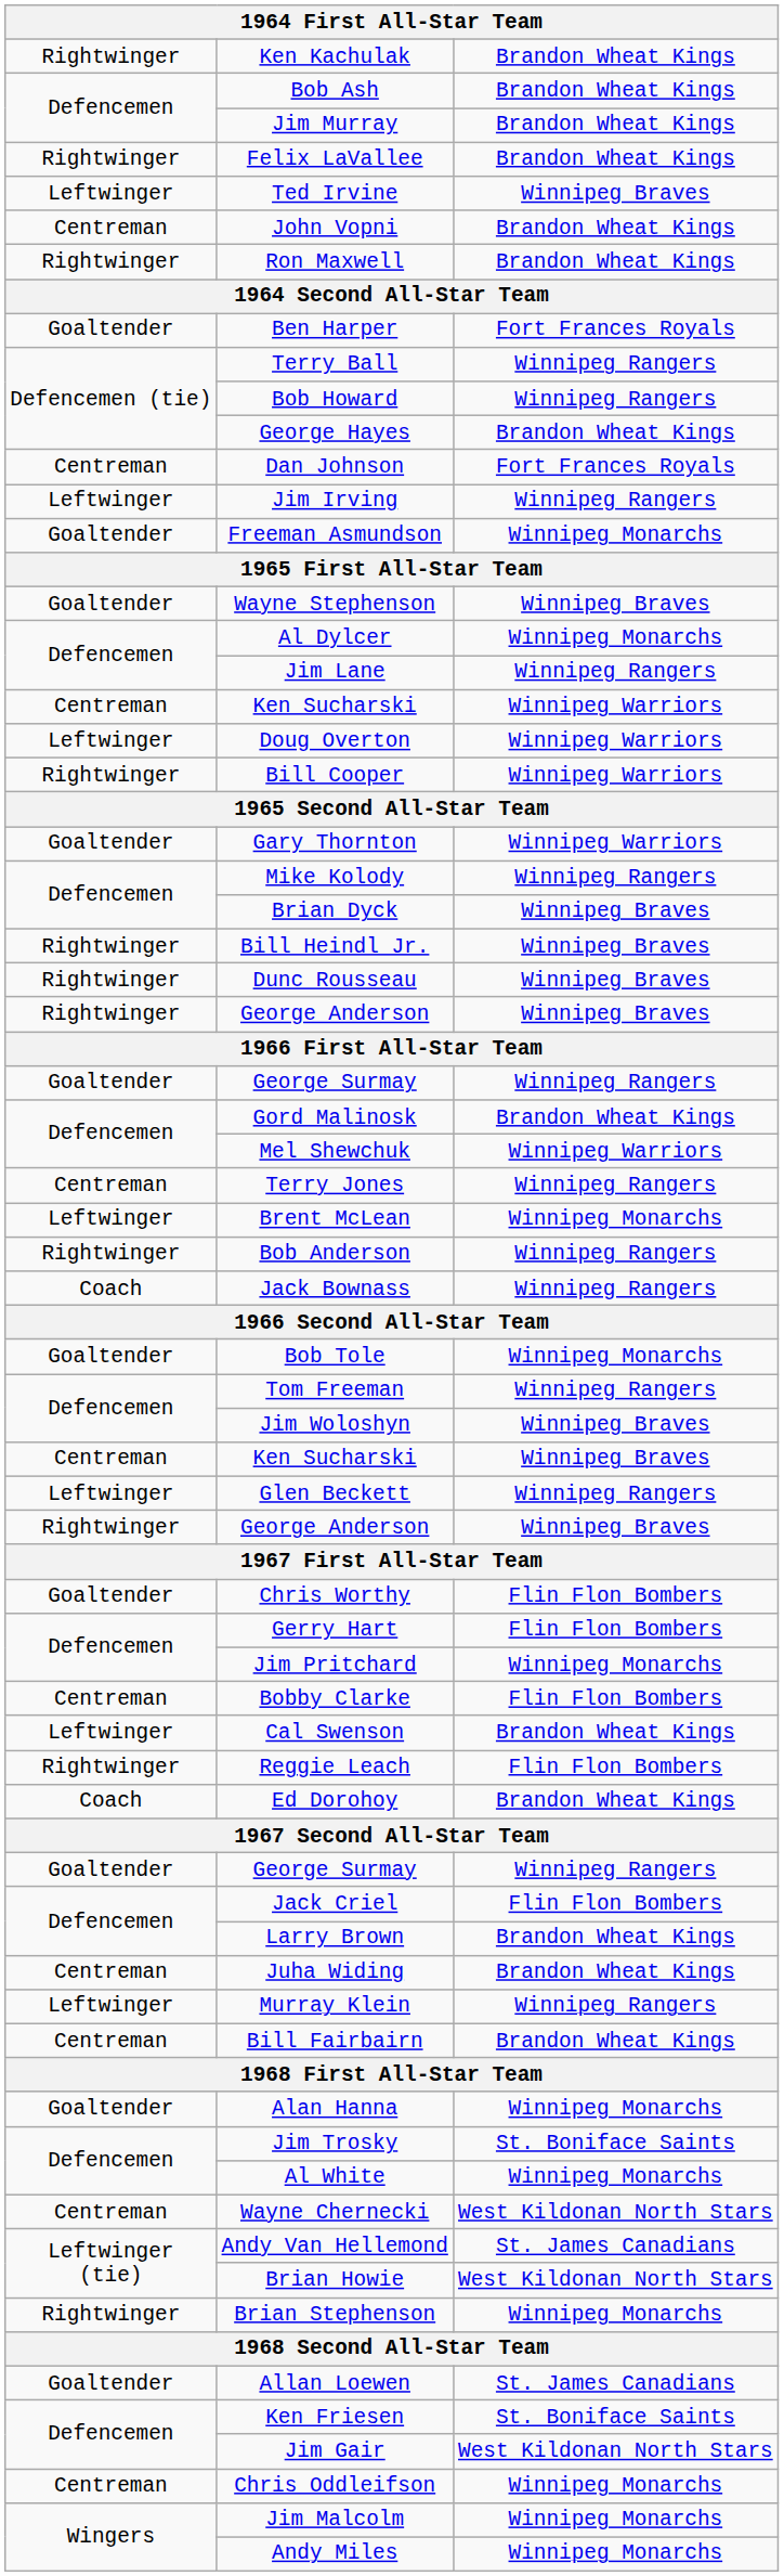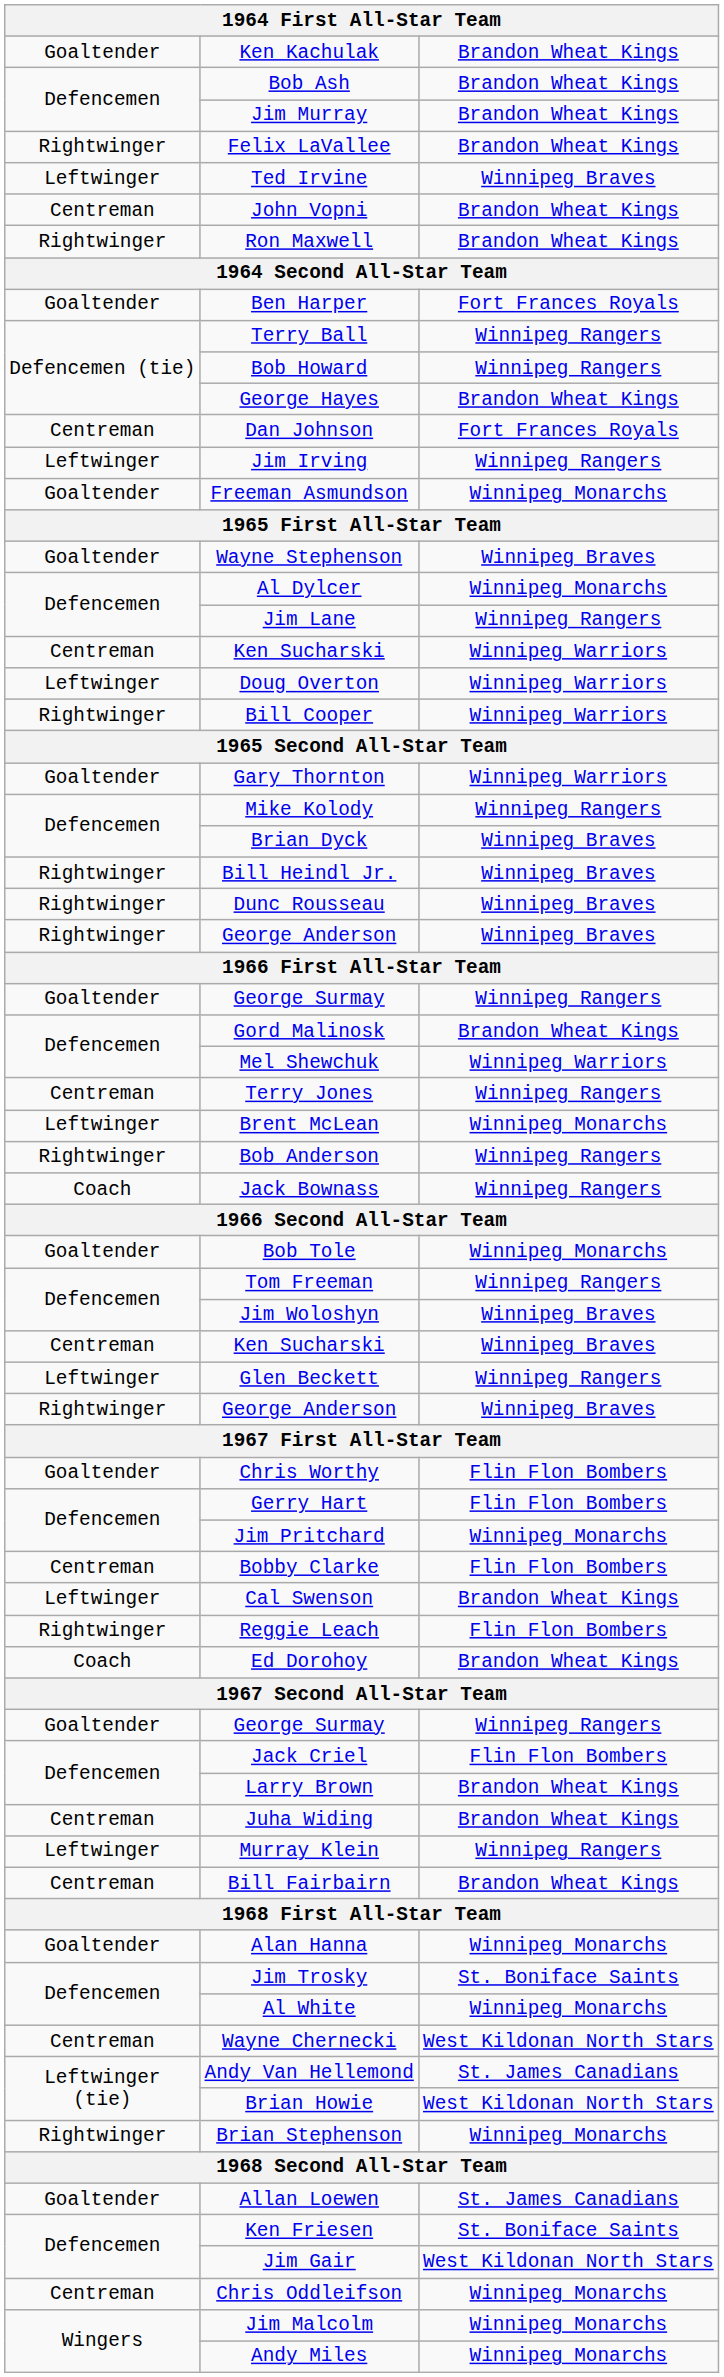 <table class="wikitable" style="text-align:center">
 <tr>
 <th colspan="6">1964 First All-Star Team</th>
 </tr>
 <tr>
-<td>Rightwinger</td>
+<td>Goaltender</td>
 <td><a href='#'>Ken Kachulak</a></td>
 <td><a href='#'>Brandon Wheat Kings</a></td>
 </tr>
 <tr>
 <td rowspan="2">Defencemen</td>
 <td><a href='#'>Bob Ash</a></td>
 <td><a href='#'>Brandon Wheat Kings</a></td>
 </tr>
 <tr>
 <td><a href='#'>Jim Murray</a></td>
 <td><a href='#'>Brandon Wheat Kings</a></td>
 </tr>
 <tr>
 <td>Rightwinger</td>
 <td><a href='#'>Felix LaVallee</a></td>
 <td><a href='#'>Brandon Wheat Kings</a></td>
 </tr>
 <tr>
 <td>Leftwinger</td>
 <td><a href='#'>Ted Irvine</a></td>
 <td><a href='#'>Winnipeg Braves</a></td>
 </tr>
 <tr>
 <td>Centreman</td>
 <td><a href='#'>John Vopni</a></td>
 <td><a href='#'>Brandon Wheat Kings</a></td>
 </tr>
 <tr>
 <td>Rightwinger</td>
 <td><a href='#'>Ron Maxwell</a></td>
 <td><a href='#'>Brandon Wheat Kings</a></td>
 </tr>
 <tr>
 <th colspan="6">1964 Second All-Star Team</th>
 </tr>
 <tr>
 <td>Goaltender</td>
 <td><a href='#'>Ben Harper</a></td>
 <td><a href='#'>Fort Frances Royals</a></td>
 </tr>
 <tr>
 <td rowspan="3">Defencemen (tie)</td>
 <td><a href='#'>Terry Ball</a></td>
 <td><a href='#'>Winnipeg Rangers</a></td>
 </tr>
 <tr>
 <td><a href='#'>Bob Howard</a></td>
 <td><a href='#'>Winnipeg Rangers</a></td>
 </tr>
 <tr>
 <td><a href='#'>George Hayes</a></td>
 <td><a href='#'>Brandon Wheat Kings</a></td>
 </tr>
 <tr>
 <td>Centreman</td>
 <td><a href='#'>Dan Johnson</a></td>
 <td><a href='#'>Fort Frances Royals</a></td>
 </tr>
 <tr>
 <td>Leftwinger</td>
 <td><a href='#'>Jim Irving</a></td>
 <td><a href='#'>Winnipeg Rangers</a></td>
 </tr>
 <tr>
 <td>Goaltender</td>
 <td><a href='#'>Freeman Asmundson</a></td>
 <td><a href='#'>Winnipeg Monarchs</a></td>
 </tr>
 <tr>
 <th colspan="6">1965 First All-Star Team</th>
 </tr>
 <tr>
 <td>Goaltender</td>
 <td><a href='#'>Wayne Stephenson</a></td>
 <td><a href='#'>Winnipeg Braves</a></td>
 </tr>
 <tr>
 <td rowspan="2">Defencemen</td>
 <td><a href='#'>Al Dylcer</a></td>
 <td><a href='#'>Winnipeg Monarchs</a></td>
 </tr>
 <tr>
 <td><a href='#'>Jim Lane</a></td>
 <td><a href='#'>Winnipeg Rangers</a></td>
 </tr>
 <tr>
 <td>Centreman</td>
 <td><a href='#'>Ken Sucharski</a></td>
 <td><a href='#'>Winnipeg Warriors</a></td>
 </tr>
 <tr>
 <td>Leftwinger</td>
 <td><a href='#'>Doug Overton</a></td>
 <td><a href='#'>Winnipeg Warriors</a></td>
 </tr>
 <tr>
 <td>Rightwinger</td>
 <td><a href='#'>Bill Cooper</a></td>
 <td><a href='#'>Winnipeg Warriors</a></td>
 </tr>
 <tr>
 <th colspan="6">1965 Second All-Star Team</th>
 </tr>
 <tr>
 <td>Goaltender</td>
 <td><a href='#'>Gary Thornton</a></td>
 <td><a href='#'>Winnipeg Warriors</a></td>
 </tr>
 <tr>
 <td rowspan="2">Defencemen</td>
 <td><a href='#'>Mike Kolody</a></td>
 <td><a href='#'>Winnipeg Rangers</a></td>
 </tr>
 <tr>
 <td><a href='#'>Brian Dyck</a></td>
 <td><a href='#'>Winnipeg Braves</a></td>
 </tr>
 <tr>
 <td>Rightwinger</td>
 <td><a href='#'>Bill Heindl Jr.</a></td>
 <td><a href='#'>Winnipeg Braves</a></td>
 </tr>
 <tr>
 <td>Rightwinger</td>
 <td><a href='#'>Dunc Rousseau</a></td>
 <td><a href='#'>Winnipeg Braves</a></td>
 </tr>
 <tr>
 <td>Rightwinger</td>
 <td><a href='#'>George Anderson</a></td>
 <td><a href='#'>Winnipeg Braves</a></td>
 </tr>
 <tr>
 <th colspan="6">1966 First All-Star Team</th>
 </tr>
 <tr>
 <td>Goaltender</td>
 <td><a href='#'>George Surmay</a></td>
 <td><a href='#'>Winnipeg Rangers</a></td>
 </tr>
 <tr>
 <td rowspan="2">Defencemen</td>
 <td><a href='#'>Gord Malinosk</a></td>
 <td><a href='#'>Brandon Wheat Kings</a></td>
 </tr>
 <tr>
 <td><a href='#'>Mel Shewchuk</a></td>
 <td><a href='#'>Winnipeg Warriors</a></td>
 </tr>
 <tr>
 <td>Centreman</td>
 <td><a href='#'>Terry Jones</a></td>
 <td><a href='#'>Winnipeg Rangers</a></td>
 </tr>
 <tr>
 <td>Leftwinger</td>
 <td><a href='#'>Brent McLean</a></td>
 <td><a href='#'>Winnipeg Monarchs</a></td>
 </tr>
 <tr>
 <td>Rightwinger</td>
 <td><a href='#'>Bob Anderson</a></td>
 <td><a href='#'>Winnipeg Rangers</a></td>
 </tr>
 <tr>
 <td>Coach</td>
 <td><a href='#'>Jack Bownass</a></td>
 <td><a href='#'>Winnipeg Rangers</a></td>
 </tr>
 <tr>
 <th colspan="6">1966 Second All-Star Team</th>
 </tr>
 <tr>
 <td>Goaltender</td>
 <td><a href='#'>Bob Tole</a></td>
 <td><a href='#'>Winnipeg Monarchs</a></td>
 </tr>
 <tr>
 <td rowspan="2">Defencemen</td>
 <td><a href='#'>Tom Freeman</a></td>
 <td><a href='#'>Winnipeg Rangers</a></td>
 </tr>
 <tr>
 <td><a href='#'>Jim Woloshyn</a></td>
 <td><a href='#'>Winnipeg Braves</a></td>
 </tr>
 <tr>
 <td>Centreman</td>
 <td><a href='#'>Ken Sucharski</a></td>
 <td><a href='#'>Winnipeg Braves</a></td>
 </tr>
 <tr>
 <td>Leftwinger</td>
 <td><a href='#'>Glen Beckett</a></td>
 <td><a href='#'>Winnipeg Rangers</a></td>
 </tr>
 <tr>
 <td>Rightwinger</td>
 <td><a href='#'>George Anderson</a></td>
 <td><a href='#'>Winnipeg Braves</a></td>
 </tr>
 <tr>
 <th colspan="6">1967 First All-Star Team</th>
 </tr>
 <tr>
 <td>Goaltender</td>
 <td><a href='#'>Chris Worthy</a></td>
 <td><a href='#'>Flin Flon Bombers</a></td>
 </tr>
 <tr>
 <td rowspan="2">Defencemen</td>
 <td><a href='#'>Gerry Hart</a></td>
 <td><a href='#'>Flin Flon Bombers</a></td>
 </tr>
 <tr>
 <td><a href='#'>Jim Pritchard</a></td>
 <td><a href='#'>Winnipeg Monarchs</a></td>
 </tr>
 <tr>
 <td>Centreman</td>
 <td><a href='#'>Bobby Clarke</a></td>
 <td><a href='#'>Flin Flon Bombers</a></td>
 </tr>
 <tr>
 <td>Leftwinger</td>
 <td><a href='#'>Cal Swenson</a></td>
 <td><a href='#'>Brandon Wheat Kings</a></td>
 </tr>
 <tr>
 <td>Rightwinger</td>
 <td><a href='#'>Reggie Leach</a></td>
 <td><a href='#'>Flin Flon Bombers</a></td>
 </tr>
 <tr>
 <td>Coach</td>
 <td><a href='#'>Ed Dorohoy</a></td>
 <td><a href='#'>Brandon Wheat Kings</a></td>
 </tr>
 <tr>
 <th colspan="6">1967 Second All-Star Team</th>
 </tr>
 <tr>
 <td>Goaltender</td>
 <td><a href='#'>George Surmay</a></td>
 <td><a href='#'>Winnipeg Rangers</a></td>
 </tr>
 <tr>
 <td rowspan="2">Defencemen</td>
 <td><a href='#'>Jack Criel</a></td>
 <td><a href='#'>Flin Flon Bombers</a></td>
 </tr>
 <tr>
 <td><a href='#'>Larry Brown</a></td>
 <td><a href='#'>Brandon Wheat Kings</a></td>
 </tr>
 <tr>
 <td>Centreman</td>
 <td><a href='#'>Juha Widing</a></td>
 <td><a href='#'>Brandon Wheat Kings</a></td>
 </tr>
 <tr>
 <td>Leftwinger</td>
 <td><a href='#'>Murray Klein</a></td>
 <td><a href='#'>Winnipeg Rangers</a></td>
 </tr>
 <tr>
 <td>Centreman</td>
 <td><a href='#'>Bill Fairbairn</a></td>
 <td><a href='#'>Brandon Wheat Kings</a></td>
 </tr>
 <tr>
 <th colspan="6">1968 First All-Star Team</th>
 </tr>
 <tr>
 <td>Goaltender</td>
 <td><a href='#'>Alan Hanna</a></td>
 <td><a href='#'>Winnipeg Monarchs</a></td>
 </tr>
 <tr>
 <td rowspan="2">Defencemen</td>
 <td><a href='#'>Jim Trosky</a></td>
 <td><a href='#'>St. Boniface Saints</a></td>
 </tr>
 <tr>
 <td><a href='#'>Al White</a></td>
 <td><a href='#'>Winnipeg Monarchs</a></td>
 </tr>
 <tr>
 <td>Centreman</td>
 <td><a href='#'>Wayne Chernecki</a></td>
 <td><a href='#'>West Kildonan North Stars</a></td>
 </tr>
 <tr>
 <td rowspan="2">Leftwinger<br>(tie)</td>
 <td><a href='#'>Andy Van Hellemond</a></td>
 <td><a href='#'>St. James Canadians</a></td>
 </tr>
 <tr>
 <td><a href='#'>Brian Howie</a></td>
 <td><a href='#'>West Kildonan North Stars</a></td>
 </tr>
 <tr>
 <td>Rightwinger</td>
 <td><a href='#'>Brian Stephenson</a></td>
 <td><a href='#'>Winnipeg Monarchs</a></td>
 </tr>
 <tr>
 <th colspan="6">1968 Second All-Star Team</th>
 </tr>
 <tr>
 <td>Goaltender</td>
 <td><a href='#'>Allan Loewen</a></td>
 <td><a href='#'>St. James Canadians</a></td>
 </tr>
 <tr>
 <td rowspan="2">Defencemen</td>
 <td><a href='#'>Ken Friesen</a></td>
 <td><a href='#'>St. Boniface Saints</a></td>
 </tr>
 <tr>
 <td><a href='#'>Jim Gair</a></td>
 <td><a href='#'>West Kildonan North Stars</a></td>
 </tr>
 <tr>
 <td>Centreman</td>
 <td><a href='#'>Chris Oddleifson</a></td>
 <td><a href='#'>Winnipeg Monarchs</a></td>
 </tr>
 <tr>
 <td rowspan="2">Wingers</td>
 <td><a href='#'>Jim Malcolm</a></td>
 <td><a href='#'>Winnipeg Monarchs</a></td>
 </tr>
 <tr>
 <td><a href='#'>Andy Miles</a></td>
 <td><a href='#'>Winnipeg Monarchs</a></td>
 </tr>
 </table>
